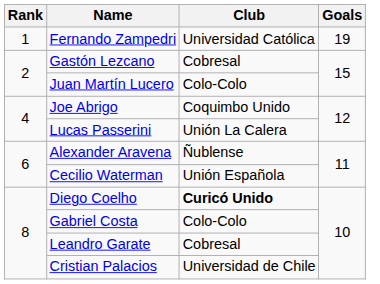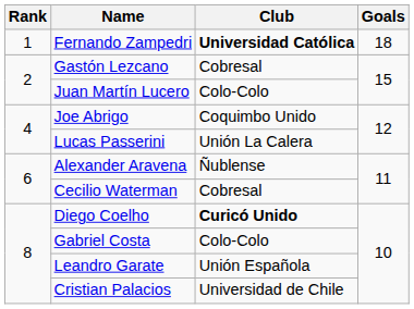 <table class="wikitable" border="1">
 <tr>
 <th>Rank</th>
 <th>Name</th>
 <th>Club</th>
 <th>Goals</th>
 </tr>
 <tr>
 <td align=center>1</td>
 <td> <a href='#'>Fernando Zampedri</a></td>
-<td>Universidad Católica</td>
-<td align=center>19</td>
+<td><strong>Universidad Católica</strong></td>
+<td align=center>18</td>
 </tr>
 <tr>
 <td rowspan=2 align=center>2</td>
 <td> <a href='#'>Gastón Lezcano</a></td>
 <td>Cobresal</td>
 <td rowspan=2 align=center>15</td>
 </tr>
 <tr>
 <td> <a href='#'>Juan Martín Lucero</a></td>
 <td>Colo-Colo</td>
 </tr>
 <tr>
 <td rowspan=2 align=center>4</td>
 <td> <a href='#'>Joe Abrigo</a></td>
 <td>Coquimbo Unido</td>
 <td rowspan=2 align=center>12</td>
 </tr>
 <tr>
 <td> <a href='#'>Lucas Passerini</a></td>
 <td>Unión La Calera</td>
 </tr>
 <tr>
 <td rowspan=2 align=center>6</td>
 <td> <a href='#'>Alexander Aravena</a></td>
 <td>Ñublense</td>
 <td rowspan=2 align=center>11</td>
 </tr>
 <tr>
 <td> <a href='#'>Cecilio Waterman</a></td>
-<td>Unión Española</td>
+<td>Cobresal</td>
 </tr>
 <tr>
 <td rowspan=4 align=center>8</td>
 <td> <a href='#'>Diego Coelho</a></td>
 <td><strong>Curicó Unido</strong></td>
 <td rowspan=4 align=center>10</td>
 </tr>
 <tr>
 <td> <a href='#'>Gabriel Costa</a></td>
 <td>Colo-Colo</td>
 </tr>
 <tr>
 <td> <a href='#'>Leandro Garate</a></td>
-<td>Cobresal</td>
+<td>Unión Española</td>
 </tr>
 <tr>
 <td> <a href='#'>Cristian Palacios</a></td>
 <td>Universidad de Chile</td>
 </tr>
 </table>
